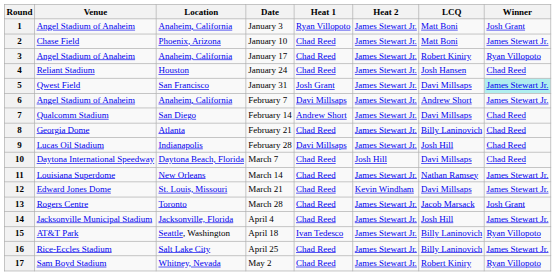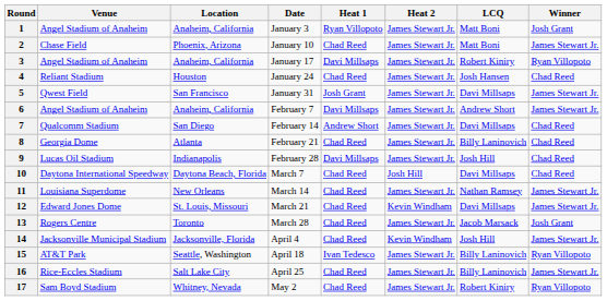 <table class="wikitable" style="font-size: 85%">
 <tr>
 <th>Round</th>
 <th>Venue</th>
 <th>Location</th>
 <th>Date</th>
 <th>Heat 1</th>
 <th>Heat 2</th>
 <th>LCQ</th>
 <th>Winner</th>
 </tr>
 <tr>
 <th>1</th>
 <td><a href='#'>Angel Stadium of Anaheim</a></td>
 <td> <a href='#'>Anaheim, California</a></td>
 <td>January 3</td>
 <td> <a href='#'>Ryan Villopoto</a></td>
 <td> <a href='#'>James Stewart Jr.</a></td>
 <td> <a href='#'>Matt Boni</a></td>
 <td> <a href='#'>Josh Grant</a></td>
 </tr>
 <tr>
 <th>2</th>
 <td><a href='#'>Chase Field</a></td>
 <td> <a href='#'>Phoenix, Arizona</a></td>
 <td>January 10</td>
 <td> <a href='#'>Chad Reed</a></td>
 <td> <a href='#'>James Stewart Jr.</a></td>
 <td> <a href='#'>Matt Boni</a></td>
 <td> <a href='#'>James Stewart Jr.</a></td>
 </tr>
 <tr>
 <th>3</th>
 <td><a href='#'>Angel Stadium of Anaheim</a></td>
 <td> <a href='#'>Anaheim, California</a></td>
 <td>January 17</td>
-<td> <a href='#'>Chad Reed</a></td>
+<td> <a href='#'>Davi Millsaps</a></td>
 <td> <a href='#'>James Stewart Jr.</a></td>
 <td> <a href='#'>Robert Kiniry</a></td>
 <td> <a href='#'>Ryan Villopoto</a></td>
 </tr>
 <tr>
 <th>4</th>
 <td><a href='#'>Reliant Stadium</a></td>
 <td> <a href='#'>Houston</a></td>
 <td>January 24</td>
 <td> <a href='#'>Chad Reed</a></td>
 <td> <a href='#'>James Stewart Jr.</a></td>
 <td> <a href='#'>Josh Hansen</a></td>
 <td> <a href='#'>Chad Reed</a></td>
 </tr>
 <tr>
 <th>5</th>
 <td><a href='#'>Qwest Field</a></td>
 <td> <a href='#'>San Francisco</a></td>
 <td>January 31</td>
 <td> <a href='#'>Josh Grant</a></td>
 <td> <a href='#'>James Stewart Jr.</a></td>
 <td> <a href='#'>Davi Millsaps</a></td>
-<td style="background: paleturquoise;"> <a href='#'>James Stewart Jr.</a></td>
+<td> <a href='#'>James Stewart Jr.</a></td>
 </tr>
 <tr>
 <th>6</th>
 <td><a href='#'>Angel Stadium of Anaheim</a></td>
 <td> <a href='#'>Anaheim, California</a></td>
 <td>February 7</td>
 <td> <a href='#'>Davi Millsaps</a></td>
 <td> <a href='#'>James Stewart Jr.</a></td>
 <td> <a href='#'>Andrew Short</a></td>
 <td> <a href='#'>James Stewart Jr.</a></td>
 </tr>
 <tr>
 <th>7</th>
 <td><a href='#'>Qualcomm Stadium</a></td>
 <td> <a href='#'>San Diego</a></td>
 <td>February 14</td>
 <td> <a href='#'>Andrew Short</a></td>
 <td> <a href='#'>James Stewart Jr.</a></td>
 <td> <a href='#'>Davi Millsaps</a></td>
 <td> <a href='#'>Chad Reed</a></td>
 </tr>
 <tr>
 <th>8</th>
 <td><a href='#'>Georgia Dome</a></td>
 <td> <a href='#'>Atlanta</a></td>
 <td>February 21</td>
 <td> <a href='#'>Chad Reed</a></td>
 <td> <a href='#'>James Stewart Jr.</a></td>
 <td> <a href='#'>Billy Laninovich</a></td>
 <td> <a href='#'>Chad Reed</a></td>
 </tr>
 <tr>
 <th>9</th>
 <td><a href='#'>Lucas Oil Stadium</a></td>
 <td> <a href='#'>Indianapolis</a></td>
 <td>February 28</td>
 <td> <a href='#'>Davi Millsaps</a></td>
 <td> <a href='#'>James Stewart Jr.</a></td>
 <td> <a href='#'>Josh Hill</a></td>
 <td> <a href='#'>Chad Reed</a></td>
 </tr>
 <tr>
 <th>10</th>
 <td><a href='#'>Daytona International Speedway</a></td>
 <td> <a href='#'>Daytona Beach, Florida</a></td>
 <td>March 7</td>
 <td> <a href='#'>Chad Reed</a></td>
 <td> <a href='#'>Josh Hill</a></td>
 <td> <a href='#'>Davi Millsaps</a></td>
 <td> <a href='#'>Chad Reed</a></td>
 </tr>
 <tr>
 <th>11</th>
 <td><a href='#'>Louisiana Superdome</a></td>
 <td> <a href='#'>New Orleans</a></td>
 <td>March 14</td>
 <td> <a href='#'>Chad Reed</a></td>
 <td> <a href='#'>James Stewart Jr.</a></td>
 <td> <a href='#'>Nathan Ramsey</a></td>
 <td> <a href='#'>James Stewart Jr.</a></td>
 </tr>
 <tr>
 <th>12</th>
 <td><a href='#'>Edward Jones Dome</a></td>
 <td> <a href='#'>St. Louis, Missouri</a></td>
 <td>March 21</td>
 <td> <a href='#'>Chad Reed</a></td>
 <td> <a href='#'>Kevin Windham</a></td>
 <td> <a href='#'>Davi Millsaps</a></td>
 <td> <a href='#'>James Stewart Jr.</a></td>
 </tr>
 <tr>
 <th>13</th>
 <td><a href='#'>Rogers Centre</a></td>
 <td> <a href='#'>Toronto</a></td>
 <td>March 28</td>
 <td> <a href='#'>Chad Reed</a></td>
 <td> <a href='#'>James Stewart Jr.</a></td>
 <td> <a href='#'>Jacob Marsack</a></td>
 <td> <a href='#'>Josh Grant</a></td>
 </tr>
 <tr>
 <th>14</th>
 <td><a href='#'>Jacksonville Municipal Stadium</a></td>
 <td> <a href='#'>Jacksonville, Florida</a></td>
 <td>April 4</td>
 <td> <a href='#'>Chad Reed</a></td>
-<td> <a href='#'>James Stewart Jr.</a></td>
+<td> <a href='#'>Kevin Windham</a></td>
 <td> <a href='#'>Josh Hill</a></td>
 <td> <a href='#'>James Stewart Jr.</a></td>
 </tr>
 <tr>
 <th>15</th>
 <td><a href='#'>AT&T Park</a></td>
 <td> <a href='#'>Seattle</a>, Washington</td>
 <td>April 18</td>
 <td> <a href='#'>Ivan Tedesco</a></td>
 <td> <a href='#'>James Stewart Jr.</a></td>
 <td> <a href='#'>Billy Laninovich</a></td>
 <td> <a href='#'>Ryan Villopoto</a></td>
 </tr>
 <tr>
 <th>16</th>
 <td><a href='#'>Rice-Eccles Stadium</a></td>
 <td> <a href='#'>Salt Lake City</a></td>
 <td>April 25</td>
 <td> <a href='#'>Chad Reed</a></td>
 <td> <a href='#'>James Stewart Jr.</a></td>
 <td> <a href='#'>Billy Laninovich</a></td>
 <td> <a href='#'>James Stewart Jr.</a></td>
 </tr>
 <tr>
 <th>17</th>
 <td><a href='#'>Sam Boyd Stadium</a></td>
 <td> <a href='#'>Whitney, Nevada</a></td>
 <td>May 2</td>
 <td> <a href='#'>Chad Reed</a></td>
 <td> <a href='#'>James Stewart Jr.</a></td>
 <td> <a href='#'>Robert Kiniry</a></td>
 <td> <a href='#'>Ryan Villopoto</a></td>
 </tr>
 </table>
